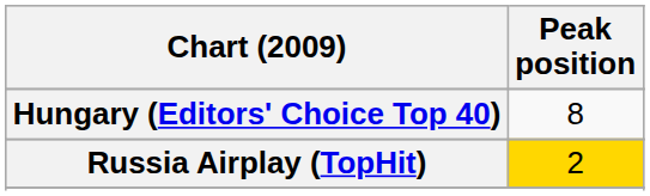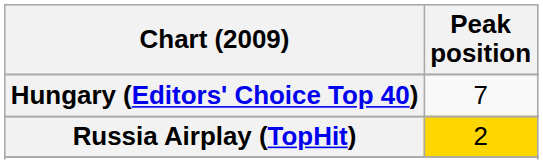 <table class="wikitable sortable plainrowheaders" style="text-align:center">
 <tr>
 <th scope="col">Chart (2009)</th>
 <th scope="col">Peak<br>position</th>
 </tr>
 <tr>
 </tr>
 <tr>
 </tr>
 <tr>
 </tr>
 <tr>
 </tr>
 <tr>
 </tr>
 <tr>
 </tr>
 <tr>
 </tr>
 <tr>
 <th scope="row">Hungary (<a href='#'>Editors' Choice Top 40</a>)</th>
-<td>8</td>
+<td>7</td>
 </tr>
 <tr>
 </tr>
 <tr>
 </tr>
 <tr>
 <th scope="row">Russia Airplay (<a href='#'>TopHit</a>)</th>
 <td style="background: gold;">2</td>
 </tr>
 <tr>
 </tr>
 <tr>
 </tr>
 <tr>
 </tr>
 <tr>
 </tr>
 <tr>
 </tr>
 </table>
